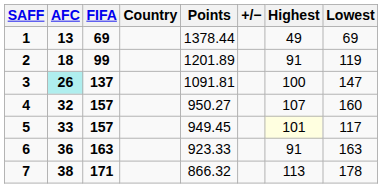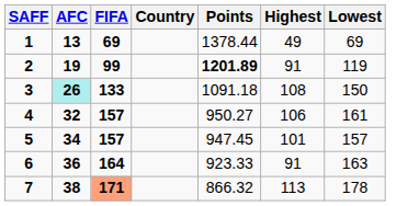 <table class="wikitable sortable" style="text-align: center;">
 <tr>
 <th><a href='#'>SAFF</a></th>
 <th><a href='#'>AFC</a></th>
 <th><a href='#'>FIFA</a></th>
 <th>Country</th>
 <th>Points</th>
-<th>+/−</th>
 <th>Highest</th>
 <th>Lowest</th>
 </tr>
 <tr>
 <td><strong>1</strong></td>
 <td><strong>13</strong></td>
 <td><strong>69</strong></td>
 <td align=left></td>
 <td>1378.44</td>
-<td></td>
 <td>49</td>
 <td>69</td>
 </tr>
 <tr>
 <td><strong>2</strong></td>
-<td><strong>18</strong></td>
+<td><strong>19</strong></td>
 <td><strong>99</strong></td>
 <td align=left></td>
-<td>1201.89</td>
-<td></td>
+<td><strong>1201.89</strong></td>
 <td>91</td>
 <td>119</td>
 </tr>
 <tr>
 <td><strong>3</strong></td>
 <td style="background: paleturquoise;"><strong>26</strong></td>
-<td><strong>137</strong></td>
+<td><strong>133</strong></td>
 <td align=left></td>
-<td>1091.81</td>
-<td></td>
-<td>100</td>
-<td>147</td>
+<td>1091.18</td>
+<td>108</td>
+<td>150</td>
 </tr>
 <tr>
 <td><strong>4</strong></td>
 <td><strong>32</strong></td>
 <td><strong>157</strong></td>
 <td align=left></td>
 <td>950.27</td>
-<td></td>
-<td>107</td>
-<td>160</td>
+<td>106</td>
+<td>161</td>
 </tr>
 <tr>
 <td><strong>5</strong></td>
-<td><strong>33</strong></td>
+<td><strong>34</strong></td>
 <td><strong>157</strong></td>
 <td align=left></td>
-<td>949.45</td>
-<td></td>
-<td style="background: lightyellow;">101</td>
-<td>117</td>
+<td>947.45</td>
+<td>101</td>
+<td>157</td>
 </tr>
 <tr>
 <td><strong>6</strong></td>
 <td><strong>36</strong></td>
-<td><strong>163</strong></td>
+<td><strong>164</strong></td>
 <td align=left></td>
 <td>923.33</td>
-<td></td>
 <td>91</td>
 <td>163</td>
 </tr>
 <tr>
 <td><strong>7</strong></td>
 <td><strong>38</strong></td>
-<td><strong>171</strong></td>
+<td style="background: lightsalmon;"><strong>171</strong></td>
 <td align=left></td>
 <td>866.32</td>
-<td></td>
 <td>113</td>
 <td>178</td>
 </tr>
 </table>
